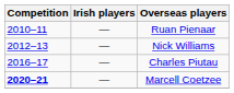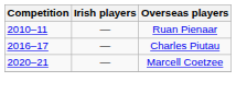 <table class="wikitable sortable">
 <tr>
 <th>Competition</th>
 <th>Irish players</th>
 <th>Overseas players</th>
 </tr>
 <tr>
 <td><a href='#'>2010–11</a></td>
 <td align=center>—</td>
 <td align=center> <a href='#'>Ruan Pienaar</a></td>
 </tr>
 <tr>
-<td><a href='#'>2012–13</a></td>
-<td align=center>—</td>
-<td align=center> <a href='#'>Nick Williams</a></td>
-</tr>
-<tr>
 <td><a href='#'>2016–17</a></td>
 <td align=center>—</td>
 <td align=center> <a href='#'>Charles Piutau</a></td>
 </tr>
 <tr>
-<td><strong><a href='#'>2020–21</a></strong></td>
+<td><a href='#'>2020–21</a></td>
 <td align=center>—</td>
 <td align=center> <a href='#'>Marcell Coetzee</a></td>
 </tr>
 <tr>
 </tr>
 </table>
